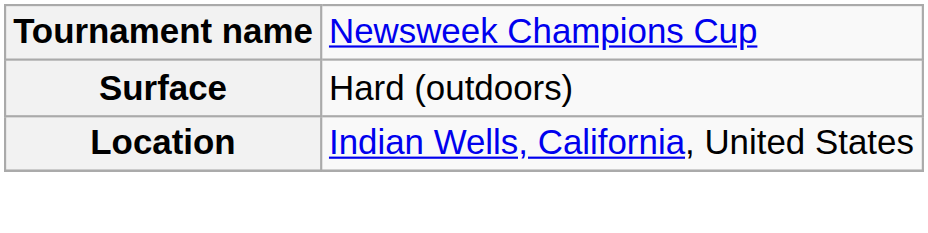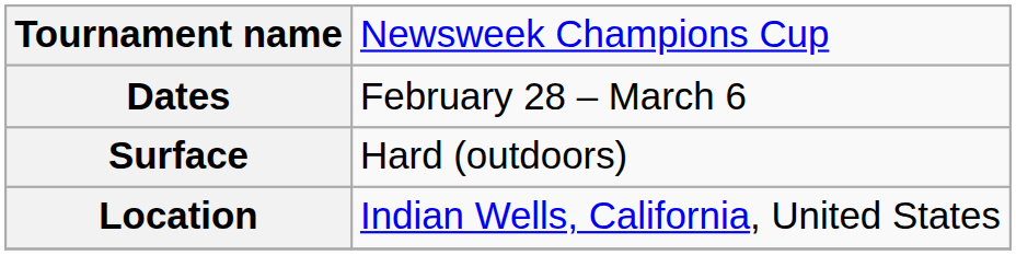 <table class="wikitable">
 <tr>
 <th>Tournament name</th>
 <td><a href='#'>Newsweek Champions Cup</a></td>
+</tr>
+<tr>
+<th>Dates</th>
+<td>February 28 – March 6</td>
 </tr>
 <tr>
 <th>Surface</th>
 <td>Hard (outdoors)</td>
 </tr>
 <tr>
 <th>Location</th>
 <td><a href='#'>Indian Wells, California</a>, United States</td>
 </tr>
 <tr>
 </tr>
 </table>
